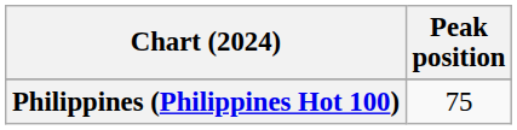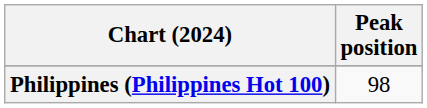 <table class="wikitable sortable plainrowheaders" style="text-align:center">
 <tr>
 <th scope="col">Chart (2024)</th>
 <th scope="col">Peak<br>position</th>
 </tr>
 <tr>
 </tr>
 <tr>
 <th scope="row">Philippines (<a href='#'>Philippines Hot 100</a>)</th>
-<td>75</td>
+<td>98</td>
 </tr>
 </table>
